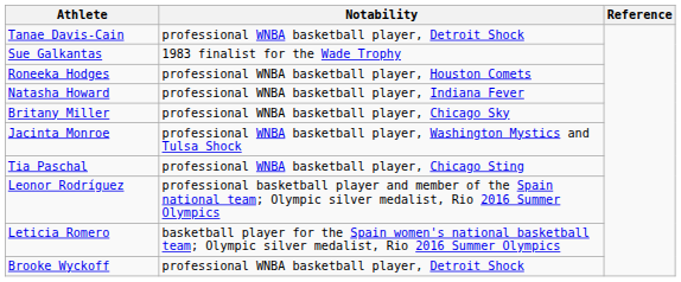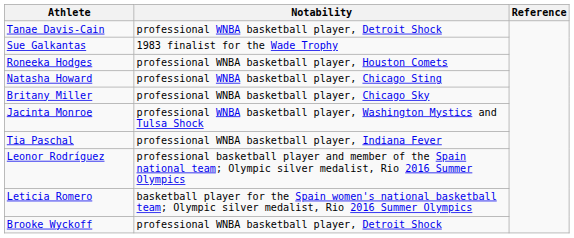 <table class="wikitable" style="width:82%">
 <tr valign="top">
 <th style="width:25%;">Athlete</th>
 <th style="width:75%;">Notability</th>
 <th style="width:*;" class="unsortable">Reference</th>
 </tr>
 <tr valign="top">
 <td><a href='#'>Tanae Davis-Cain</a></td>
 <td>professional <a href='#'>WNBA</a> basketball player, <a href='#'>Detroit Shock</a></td>
 </tr>
 <tr valign="top">
 <td><a href='#'>Sue Galkantas</a></td>
 <td>1983 finalist for the <a href='#'>Wade Trophy</a></td>
 </tr>
 <tr valign="top">
 <td><a href='#'>Roneeka Hodges</a></td>
 <td>professional WNBA basketball player, <a href='#'>Houston Comets</a></td>
 </tr>
 <tr valign="top">
 <td><a href='#'>Natasha Howard</a></td>
-<td>professional WNBA basketball player, <a href='#'>Indiana Fever</a></td>
+<td>professional <a href='#'>WNBA</a> basketball player, <a href='#'>Chicago Sting</a></td>
 </tr>
 <tr valign="top">
 <td><a href='#'>Britany Miller</a></td>
 <td>professional WNBA basketball player, <a href='#'>Chicago Sky</a></td>
 </tr>
 <tr valign="top">
 <td><a href='#'>Jacinta Monroe</a></td>
 <td>professional <a href='#'>WNBA</a> basketball player, <a href='#'>Washington Mystics</a> and <a href='#'>Tulsa Shock</a></td>
 </tr>
 <tr valign="top">
 <td><a href='#'>Tia Paschal</a></td>
-<td>professional <a href='#'>WNBA</a> basketball player, <a href='#'>Chicago Sting</a></td>
+<td>professional WNBA basketball player, <a href='#'>Indiana Fever</a></td>
 </tr>
 <tr valign="top">
 <td><a href='#'>Leonor Rodríguez</a></td>
 <td>professional basketball player and member of the <a href='#'>Spain national team</a>; Olympic silver medalist, Rio <a href='#'>2016 Summer Olympics</a></td>
 </tr>
 <tr valign="top">
 <td><a href='#'>Leticia Romero</a></td>
 <td>basketball player for the <a href='#'>Spain women's national basketball team</a>; Olympic silver medalist, Rio <a href='#'>2016 Summer Olympics</a></td>
 </tr>
 <tr valign="top">
 <td><a href='#'>Brooke Wyckoff</a></td>
 <td>professional WNBA basketball player, <a href='#'>Detroit Shock</a></td>
 </tr>
 </table>
